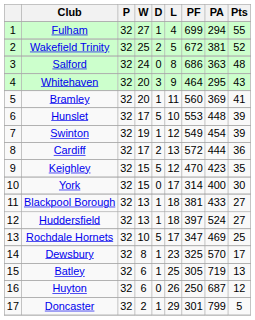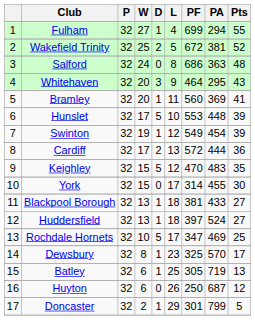 <table class="wikitable" style="text-align:center;">
 <tr>
 <th></th>
 <th><strong>Club</strong></th>
 <th><strong>P</strong></th>
 <th><strong>W</strong></th>
 <th><strong>D</strong></th>
 <th><strong>L</strong></th>
 <th><strong>PF</strong></th>
 <th><strong>PA</strong></th>
 <th><strong>Pts</strong></th>
 </tr>
 <tr --->
 </tr>
 <tr align=center style="background:#ccffcc;color:">
 <td>1</td>
 <td><a href='#'>Fulham</a></td>
 <td>32</td>
 <td>27</td>
 <td>1</td>
 <td>4</td>
 <td>699</td>
 <td>294</td>
 <td>55</td>
 </tr>
 <tr --->
 </tr>
 <tr align=center style="background:#ccffcc;color:">
 <td>2</td>
 <td><a href='#'>Wakefield Trinity</a></td>
 <td>32</td>
 <td>25</td>
 <td>2</td>
 <td>5</td>
 <td>672</td>
 <td>381</td>
 <td>52</td>
 </tr>
 <tr --->
 </tr>
 <tr align=center style="background:#ccffcc;color:">
 <td>3</td>
 <td><a href='#'>Salford</a></td>
 <td>32</td>
 <td>24</td>
 <td>0</td>
 <td>8</td>
 <td>686</td>
 <td>363</td>
 <td>48</td>
 </tr>
 <tr --->
 </tr>
 <tr align=center style="background:#ccffcc;color:">
 <td>4</td>
 <td><a href='#'>Whitehaven</a></td>
 <td>32</td>
 <td>20</td>
 <td>3</td>
 <td>9</td>
 <td>464</td>
 <td>295</td>
 <td>43</td>
 </tr>
 <tr --->
 </tr>
 <tr align=center style="background:">
 <td>5</td>
 <td><a href='#'>Bramley</a></td>
 <td>32</td>
 <td>20</td>
 <td>1</td>
 <td>11</td>
 <td>560</td>
 <td>369</td>
 <td>41</td>
 </tr>
 <tr --->
 </tr>
 <tr align=center style="background:">
 <td>6</td>
 <td><a href='#'>Hunslet</a></td>
 <td>32</td>
 <td>17</td>
 <td>5</td>
 <td>10</td>
 <td>553</td>
 <td>448</td>
 <td>39</td>
 </tr>
 <tr --->
 </tr>
 <tr align=center style="background:">
 <td>7</td>
 <td><a href='#'>Swinton</a></td>
 <td>32</td>
 <td>19</td>
 <td>1</td>
 <td>12</td>
 <td>549</td>
 <td>454</td>
 <td>39</td>
 </tr>
 <tr --->
 </tr>
 <tr align=center style="background:">
 <td>8</td>
 <td><a href='#'>Cardiff</a></td>
 <td>32</td>
 <td>17</td>
 <td>2</td>
 <td>13</td>
 <td>572</td>
 <td>444</td>
 <td>36</td>
 </tr>
 <tr --->
 </tr>
 <tr align=center style="background:">
 <td>9</td>
 <td><a href='#'>Keighley</a></td>
 <td>32</td>
 <td>15</td>
 <td>5</td>
 <td>12</td>
 <td>470</td>
-<td>423</td>
+<td>483</td>
 <td>35</td>
 </tr>
 <tr --->
 </tr>
 <tr align=center style="background:">
 <td>10</td>
 <td><a href='#'>York</a></td>
 <td>32</td>
 <td>15</td>
 <td>0</td>
 <td>17</td>
 <td>314</td>
-<td>400</td>
+<td>455</td>
 <td>30</td>
 </tr>
 <tr --->
 </tr>
 <tr align=center style="background:">
 <td>11</td>
 <td><a href='#'>Blackpool Borough</a></td>
 <td>32</td>
 <td>13</td>
 <td>1</td>
 <td>18</td>
 <td>381</td>
 <td>433</td>
 <td>27</td>
 </tr>
 <tr ---|- align=center style="background:">
 <td>12</td>
 <td><a href='#'>Huddersfield</a></td>
 <td>32</td>
 <td>13</td>
 <td>1</td>
 <td>18</td>
 <td>397</td>
 <td>524</td>
 <td>27</td>
 </tr>
 <tr --->
 </tr>
 <tr align=center style="background:">
 <td>13</td>
 <td><a href='#'>Rochdale Hornets</a></td>
 <td>32</td>
 <td>10</td>
 <td>5</td>
 <td>17</td>
 <td>347</td>
 <td>469</td>
 <td>25</td>
 </tr>
 <tr --->
 </tr>
 <tr align=center style="background:">
 <td>14</td>
 <td><a href='#'>Dewsbury</a></td>
 <td>32</td>
 <td>8</td>
 <td>1</td>
 <td>23</td>
 <td>325</td>
 <td>570</td>
 <td>17</td>
 </tr>
 <tr --->
 </tr>
 <tr align=center style="background:">
 <td>15</td>
 <td><a href='#'>Batley</a></td>
 <td>32</td>
 <td>6</td>
 <td>1</td>
 <td>25</td>
 <td>305</td>
 <td>719</td>
 <td>13</td>
 </tr>
 <tr --->
 </tr>
 <tr align=center style="background:">
 <td>16</td>
 <td><a href='#'>Huyton</a></td>
 <td>32</td>
 <td>6</td>
 <td>0</td>
 <td>26</td>
 <td>250</td>
 <td>687</td>
 <td>12</td>
 </tr>
 <tr --->
 </tr>
 <tr align=center style="background:">
 <td>17</td>
 <td><a href='#'>Doncaster</a></td>
 <td>32</td>
 <td>2</td>
 <td>1</td>
 <td>29</td>
 <td>301</td>
 <td>799</td>
 <td>5</td>
 </tr>
 <tr --->
 </tr>
 </table>
